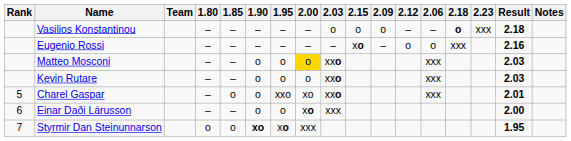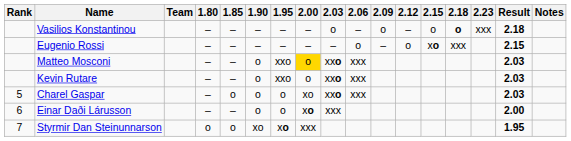 <table class="wikitable sortable" style="text-align:center">
 <tr>
 <th>Rank</th>
 <th>Name</th>
 <th>Team</th>
 <th>1.80</th>
 <th>1.85</th>
 <th>1.90</th>
 <th>1.95</th>
 <th>2.00</th>
 <th>2.03</th>
-<th>2.15</th>
+<th>2.06</th>
 <th>2.09</th>
 <th>2.12</th>
-<th>2.06</th>
+<th>2.15</th>
 <th>2.18</th>
 <th>2.23</th>
 <th>Result</th>
 <th>Notes</th>
 </tr>
 <tr>
 <td></td>
 <td align="left"><a href='#'>Vasilios Konstantinou</a></td>
 <td align=left></td>
 <td>–</td>
 <td>–</td>
 <td>–</td>
 <td>–</td>
 <td>–</td>
 <td>o</td>
-<td>o</td>
+<td>–</td>
 <td>o</td>
 <td>–</td>
-<td>–</td>
+<td>o</td>
 <td><strong>o</strong></td>
 <td>xxx</td>
 <td><strong>2.18</strong></td>
 <td></td>
 </tr>
 <tr>
 <td></td>
 <td align="left"><a href='#'>Eugenio Rossi</a></td>
 <td align=left></td>
 <td>–</td>
 <td>–</td>
 <td>–</td>
 <td>–</td>
 <td>–</td>
 <td>–</td>
-<td>x<strong>o</strong></td>
+<td>o</td>
 <td>–</td>
 <td>o</td>
-<td>o</td>
+<td>x<strong>o</strong></td>
 <td>xxx</td>
 <td></td>
-<td><strong>2.16</strong></td>
+<td><strong>2.15</strong></td>
 <td></td>
 </tr>
 <tr>
 <td></td>
 <td align="left"><a href='#'>Matteo Mosconi</a></td>
 <td align=left></td>
 <td>–</td>
 <td>–</td>
 <td>o</td>
-<td>o</td>
+<td>xxo</td>
 <td style="background: gold;">o</td>
 <td>xx<strong>o</strong></td>
+<td>xxx</td>
 <td></td>
 <td></td>
 <td></td>
-<td>xxx</td>
 <td></td>
 <td></td>
 <td><strong>2.03</strong></td>
 <td></td>
 </tr>
 <tr>
 <td></td>
 <td align="left"><a href='#'>Kevin Rutare</a></td>
 <td align=left></td>
 <td>–</td>
 <td>–</td>
 <td>o</td>
-<td>o</td>
+<td>xxo</td>
 <td>o</td>
 <td>xx<strong>o</strong></td>
+<td>xxx</td>
 <td></td>
 <td></td>
 <td></td>
-<td>xxx</td>
 <td></td>
 <td></td>
 <td><strong>2.03</strong></td>
 <td></td>
 </tr>
 <tr>
 <td>5</td>
 <td align="left"><a href='#'>Charel Gaspar</a></td>
 <td align=left></td>
 <td>–</td>
 <td>o</td>
 <td>o</td>
-<td>xxo</td>
+<td>o</td>
 <td>xo</td>
 <td>xx<strong>o</strong></td>
+<td>xxx</td>
 <td></td>
 <td></td>
 <td></td>
-<td>xxx</td>
 <td></td>
 <td></td>
-<td><strong>2.01</strong></td>
+<td><strong>2.03</strong></td>
 <td></td>
 </tr>
 <tr>
 <td>6</td>
 <td align="left"><a href='#'>Einar Daði Lárusson</a></td>
 <td align=left></td>
 <td>–</td>
 <td>–</td>
 <td>o</td>
 <td>o</td>
 <td>x<strong>o</strong></td>
 <td>xxx</td>
 <td></td>
 <td></td>
 <td></td>
 <td></td>
 <td></td>
 <td></td>
 <td><strong>2.00</strong></td>
 <td></td>
 </tr>
 <tr>
 <td>7</td>
 <td align="left"><a href='#'>Styrmir Dan Steinunnarson</a></td>
 <td align=left></td>
 <td>o</td>
 <td>o</td>
-<td><strong>xo</strong></td>
+<td>xo</td>
 <td>x<strong>o</strong></td>
 <td>xxx</td>
 <td></td>
 <td></td>
 <td></td>
 <td></td>
 <td></td>
 <td></td>
 <td></td>
 <td><strong>1.95</strong></td>
 <td></td>
 </tr>
 </table>
